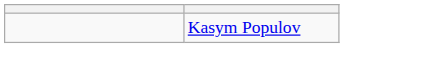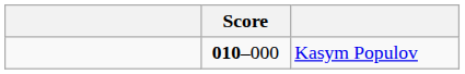 <table class="wikitable" style="text-align: center; font-size:90% ">
 <tr>
 <th align="right" width="140"></th>
+<th width="60">Score</th>
 <th align="left" width="120"></th>
 </tr>
 <tr>
 <td align=right></td>
+<td align=center><strong>010</strong>–000</td>
 <td align=left> <a href='#'>Kasym Populov</a></td>
 </tr>
 </table>
